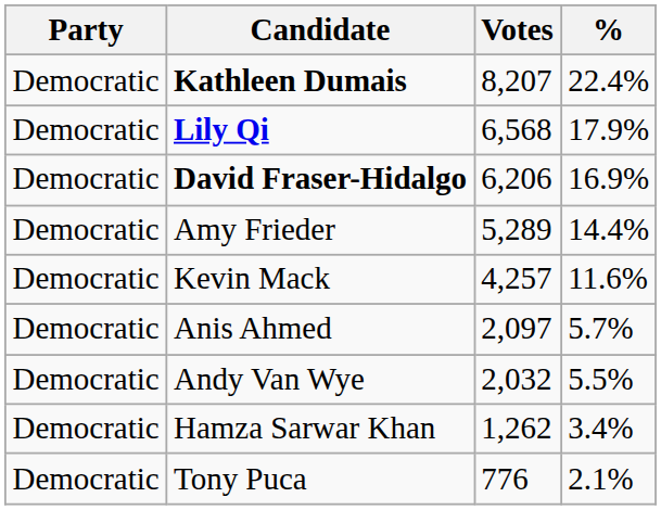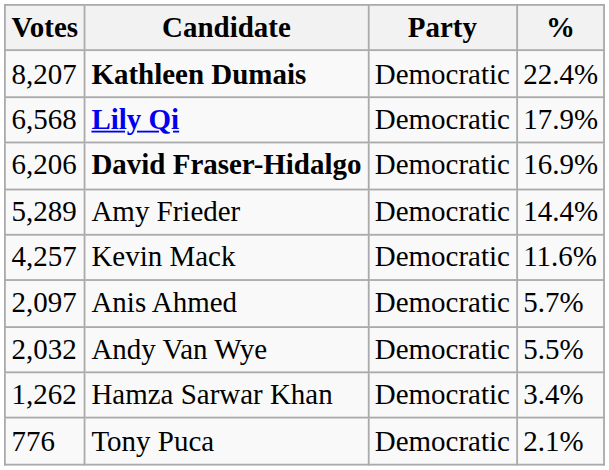 <table class="wikitable">
 <tr>
+<th>Votes</th>
+<th>Candidate</th>
 <th>Party</th>
-<th>Candidate</th>
-<th>Votes</th>
 <th>%</th>
 </tr>
 <tr>
+<td>8,207</td>
+<td><strong>Kathleen Dumais</strong></td>
 <td>Democratic</td>
-<td><strong>Kathleen Dumais</strong></td>
-<td>8,207</td>
 <td>22.4%</td>
 </tr>
 <tr>
+<td>6,568</td>
+<td><strong><a href='#'>Lily Qi</a></strong></td>
 <td>Democratic</td>
-<td><strong><a href='#'>Lily Qi</a></strong></td>
-<td>6,568</td>
 <td>17.9%</td>
 </tr>
 <tr>
+<td>6,206</td>
+<td><strong>David Fraser-Hidalgo</strong></td>
 <td>Democratic</td>
-<td><strong>David Fraser-Hidalgo</strong></td>
-<td>6,206</td>
 <td>16.9%</td>
 </tr>
 <tr>
+<td>5,289</td>
+<td>Amy Frieder</td>
 <td>Democratic</td>
-<td>Amy Frieder</td>
-<td>5,289</td>
 <td>14.4%</td>
 </tr>
 <tr>
+<td>4,257</td>
+<td>Kevin Mack</td>
 <td>Democratic</td>
-<td>Kevin Mack</td>
-<td>4,257</td>
 <td>11.6%</td>
 </tr>
 <tr>
+<td>2,097</td>
+<td>Anis Ahmed</td>
 <td>Democratic</td>
-<td>Anis Ahmed</td>
-<td>2,097</td>
 <td>5.7%</td>
 </tr>
 <tr>
+<td>2,032</td>
+<td>Andy Van Wye</td>
 <td>Democratic</td>
-<td>Andy Van Wye</td>
-<td>2,032</td>
 <td>5.5%</td>
 </tr>
 <tr>
+<td>1,262</td>
+<td>Hamza Sarwar Khan</td>
 <td>Democratic</td>
-<td>Hamza Sarwar Khan</td>
-<td>1,262</td>
 <td>3.4%</td>
 </tr>
 <tr>
+<td>776</td>
+<td>Tony Puca</td>
 <td>Democratic</td>
-<td>Tony Puca</td>
-<td>776</td>
 <td>2.1%</td>
 </tr>
 </table>
